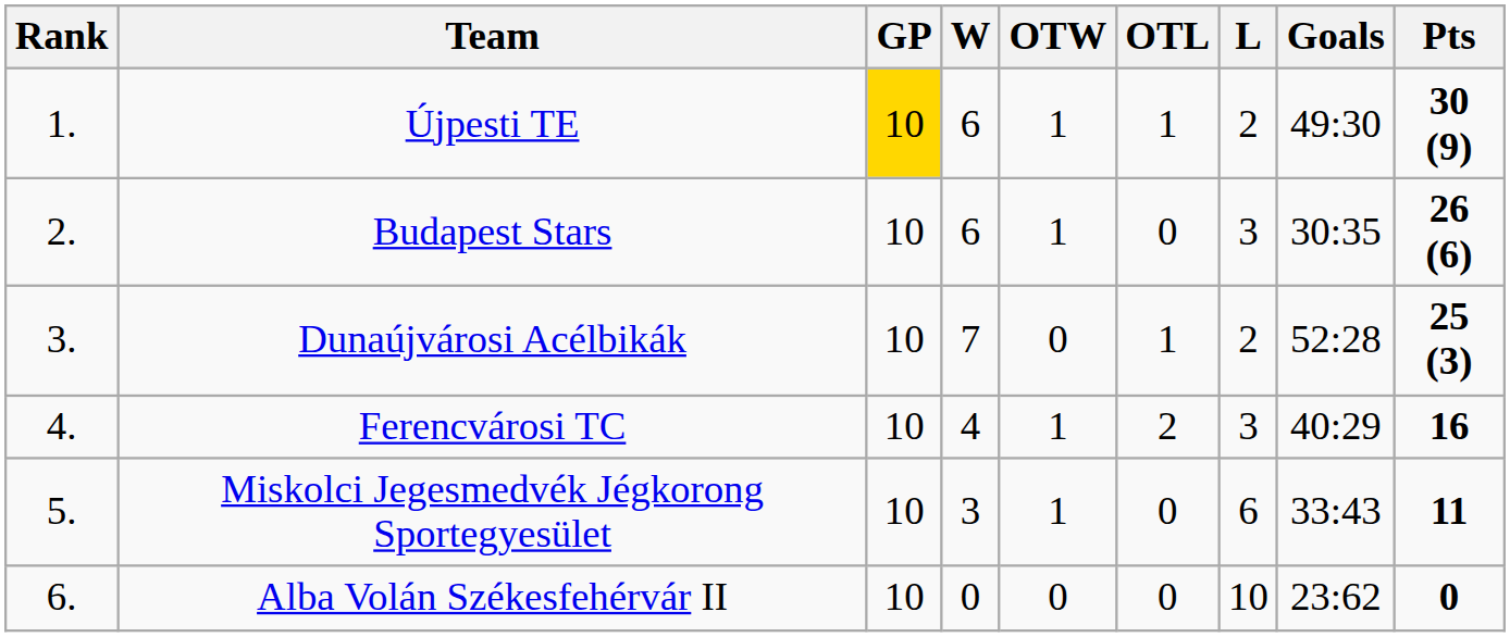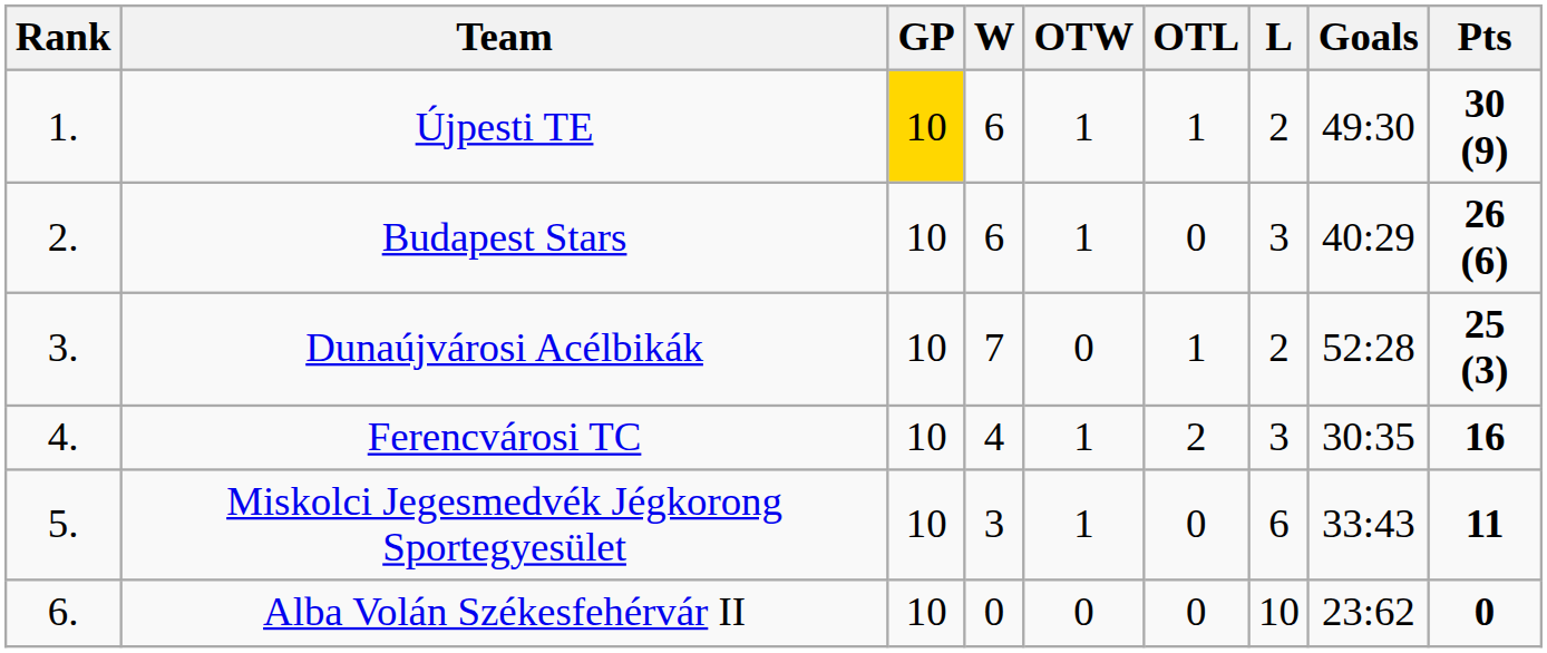 <table class="wikitable" style="width:600px;">
 <tr>
 <th>Rank</th>
 <th>Team</th>
 <th>GP</th>
 <th>W</th>
 <th>OTW</th>
 <th>OTL</th>
 <th>L</th>
 <th>Goals</th>
 <th>Pts</th>
 </tr>
 <tr align="center">
 <td>1.</td>
 <td><a href='#'>Újpesti TE</a></td>
 <td style="background: gold;">10</td>
 <td>6</td>
 <td>1</td>
 <td>1</td>
 <td>2</td>
 <td>49:30</td>
 <td><strong>30 (9)</strong></td>
 </tr>
 <tr align="center">
 <td>2.</td>
 <td><a href='#'>Budapest Stars</a></td>
 <td>10</td>
 <td>6</td>
 <td>1</td>
 <td>0</td>
 <td>3</td>
-<td>30:35</td>
+<td>40:29</td>
 <td><strong>26 (6)</strong></td>
 </tr>
 <tr align="center">
 <td>3.</td>
 <td><a href='#'>Dunaújvárosi Acélbikák</a></td>
 <td>10</td>
 <td>7</td>
 <td>0</td>
 <td>1</td>
 <td>2</td>
 <td>52:28</td>
 <td><strong>25 (3)</strong></td>
 </tr>
 <tr align="center">
 <td>4.</td>
 <td><a href='#'>Ferencvárosi TC</a></td>
 <td>10</td>
 <td>4</td>
 <td>1</td>
 <td>2</td>
 <td>3</td>
-<td>40:29</td>
+<td>30:35</td>
 <td><strong>16</strong></td>
 </tr>
 <tr align="center">
 <td>5.</td>
 <td><a href='#'>Miskolci Jegesmedvék Jégkorong Sportegyesület</a></td>
 <td>10</td>
 <td>3</td>
 <td>1</td>
 <td>0</td>
 <td>6</td>
 <td>33:43</td>
 <td><strong>11</strong></td>
 </tr>
 <tr align="center">
 <td>6.</td>
 <td><a href='#'>Alba Volán Székesfehérvár</a> II</td>
 <td>10</td>
 <td>0</td>
 <td>0</td>
 <td>0</td>
 <td>10</td>
 <td>23:62</td>
 <td><strong>0</strong></td>
 </tr>
 </table>
